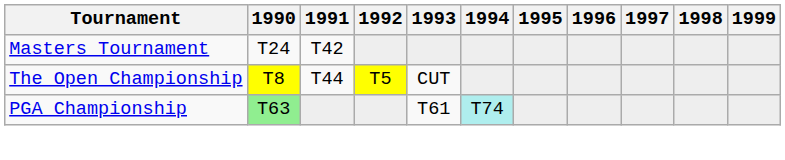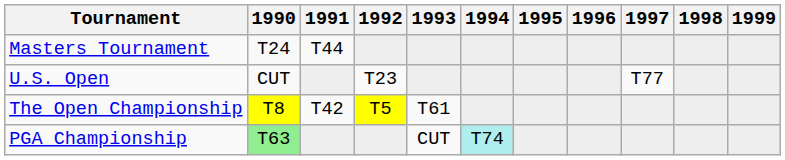 <table class="wikitable" style="font-size:95%;text-align:center;">
 <tr>
 <th>Tournament</th>
 <th>1990</th>
 <th>1991</th>
 <th>1992</th>
 <th>1993</th>
 <th>1994</th>
 <th>1995</th>
 <th>1996</th>
 <th>1997</th>
 <th>1998</th>
 <th>1999</th>
 </tr>
 <tr>
 <td align=left><a href='#'>Masters Tournament</a></td>
 <td>T24</td>
-<td>T42</td>
+<td>T44</td>
 <td style="background:#eeeeee;"></td>
 <td style="background:#eeeeee;"></td>
 <td style="background:#eeeeee;"></td>
 <td style="background:#eeeeee;"></td>
 <td style="background:#eeeeee;"></td>
 <td style="background:#eeeeee;"></td>
 <td style="background:#eeeeee;"></td>
 <td style="background:#eeeeee;"></td>
 </tr>
 <tr>
+<td align=left><a href='#'>U.S. Open</a></td>
+<td>CUT</td>
+<td style="background:#eeeeee;"></td>
+<td>T23</td>
+<td style="background:#eeeeee;"></td>
+<td style="background:#eeeeee;"></td>
+<td style="background:#eeeeee;"></td>
+<td style="background:#eeeeee;"></td>
+<td>T77</td>
+<td style="background:#eeeeee;"></td>
+<td style="background:#eeeeee;"></td>
+</tr>
+<tr>
 <td align=left><a href='#'>The Open Championship</a></td>
 <td style="background:yellow;">T8</td>
-<td>T44</td>
+<td>T42</td>
 <td style="background:yellow;">T5</td>
-<td>CUT</td>
+<td>T61</td>
 <td style="background:#eeeeee;"></td>
 <td style="background:#eeeeee;"></td>
 <td style="background:#eeeeee;"></td>
 <td style="background:#eeeeee;"></td>
 <td style="background:#eeeeee;"></td>
 <td style="background:#eeeeee;"></td>
 </tr>
 <tr>
 <td align=left><a href='#'>PGA Championship</a></td>
 <td style="background: lightgreen;">T63</td>
 <td style="background:#eeeeee;"></td>
 <td style="background:#eeeeee;"></td>
-<td>T61</td>
+<td>CUT</td>
 <td style="background: paleturquoise;">T74</td>
 <td style="background:#eeeeee;"></td>
 <td style="background:#eeeeee;"></td>
 <td style="background:#eeeeee;"></td>
 <td style="background:#eeeeee;"></td>
 <td style="background:#eeeeee;"></td>
 </tr>
 </table>
